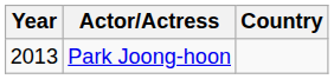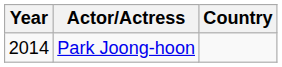 <table class="wikitable">
 <tr>
 <th>Year</th>
 <th>Actor/Actress</th>
 <th>Country</th>
 </tr>
 <tr>
-<td>2013</td>
+<td>2014</td>
 <td><a href='#'>Park Joong-hoon</a></td>
 <td></td>
 </tr>
 </table>
